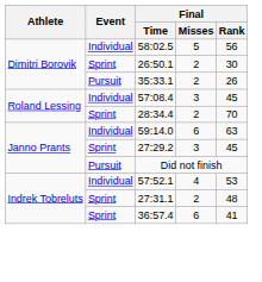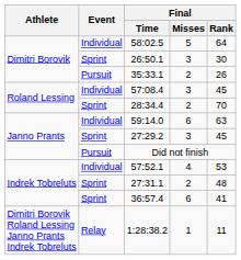 <table class="wikitable" style="font-size:90%">
 <tr>
 <th rowspan="2">Athlete</th>
 <th rowspan="2">Event</th>
 <th colspan="3">Final</th>
 </tr>
 <tr>
 <th>Time</th>
 <th>Misses</th>
 <th>Rank</th>
 </tr>
 <tr align="center">
 <td align="left" rowspan=3><a href='#'>Dimitri Borovik</a></td>
 <td align="left"><a href='#'>Individual</a></td>
 <td>58:02.5</td>
 <td>5</td>
-<td>56</td>
+<td>64</td>
 </tr>
 <tr align="center">
 <td align="left"><a href='#'>Sprint</a></td>
 <td>26:50.1</td>
-<td>2</td>
+<td>3</td>
 <td>30</td>
 </tr>
 <tr align="center">
 <td align="left"><a href='#'>Pursuit</a></td>
 <td>35:33.1</td>
 <td>2</td>
 <td>26</td>
 </tr>
 <tr align="center">
 <td align="left" rowspan=2><a href='#'>Roland Lessing</a></td>
 <td align="left"><a href='#'>Individual</a></td>
 <td>57:08.4</td>
 <td>3</td>
 <td>45</td>
 </tr>
 <tr align="center">
 <td align="left"><a href='#'>Sprint</a></td>
 <td>28:34.4</td>
 <td>2</td>
 <td>70</td>
 </tr>
 <tr align="center">
 <td align="left" rowspan=3><a href='#'>Janno Prants</a></td>
 <td align="left"><a href='#'>Individual</a></td>
 <td>59:14.0</td>
 <td>6</td>
 <td>63</td>
 </tr>
 <tr align="center">
 <td align="left"><a href='#'>Sprint</a></td>
 <td>27:29.2</td>
 <td>3</td>
 <td>45</td>
 </tr>
 <tr align="center">
 <td align="left"><a href='#'>Pursuit</a></td>
 <td colspan=3>Did not finish</td>
 </tr>
 <tr align="center">
 <td align="left" rowspan=3><a href='#'>Indrek Tobreluts</a></td>
 <td align="left"><a href='#'>Individual</a></td>
 <td>57:52.1</td>
 <td>4</td>
 <td>53</td>
 </tr>
 <tr align="center">
 <td align="left"><a href='#'>Sprint</a></td>
 <td>27:31.1</td>
 <td>2</td>
 <td>48</td>
 </tr>
 <tr align="center">
 <td align="left"><a href='#'>Sprint</a></td>
 <td>36:57.4</td>
 <td>6</td>
 <td>41</td>
 </tr>
+<tr align="center">
+<td align="left"><a href='#'>Dimitri Borovik</a> <br> <a href='#'>Roland Lessing</a> <br> <a href='#'>Janno Prants</a> <br> <a href='#'>Indrek Tobreluts</a></td>
+<td align="left"><a href='#'>Relay</a></td>
+<td>1:28:38.2</td>
+<td>1</td>
+<td>11</td>
+</tr>
 </table>
